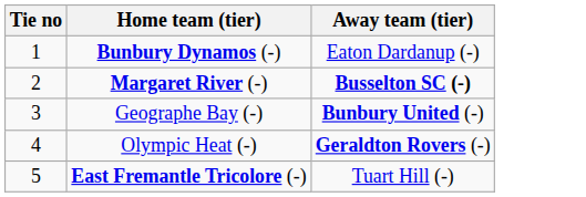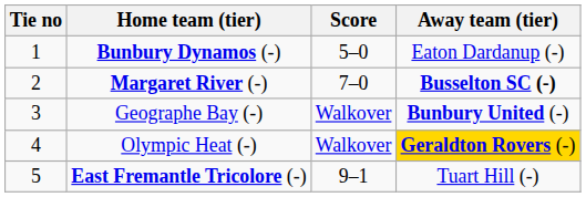 <table class="wikitable" style="text-align:center">
 <tr>
 <th>Tie no</th>
 <th>Home team (tier)</th>
+<th>Score</th>
 <th>Away team (tier)</th>
 </tr>
 <tr>
 <td>1</td>
 <td><strong><a href='#'>Bunbury Dynamos</a></strong> (-)</td>
+<td>5–0</td>
 <td><a href='#'>Eaton Dardanup</a> (-)</td>
 </tr>
 <tr>
 <td>2</td>
 <td><strong><a href='#'>Margaret River</a></strong> (-)</td>
+<td>7–0</td>
 <td><strong><a href='#'>Busselton SC</a> (-)</strong></td>
 </tr>
 <tr>
 <td>3</td>
 <td><a href='#'>Geographe Bay</a> (-)</td>
+<td><a href='#'>Walkover</a></td>
 <td><strong><a href='#'>Bunbury United</a></strong> (-)</td>
 </tr>
 <tr>
 <td>4</td>
 <td><a href='#'>Olympic Heat</a> (-)</td>
-<td><strong><a href='#'>Geraldton Rovers</a></strong> (-)</td>
+<td><a href='#'>Walkover</a></td>
+<td style="background: gold;"><strong><a href='#'>Geraldton Rovers</a></strong> (-)</td>
 </tr>
 <tr>
 <td>5</td>
 <td><strong><a href='#'>East Fremantle Tricolore</a></strong> (-)</td>
+<td>9–1</td>
 <td><a href='#'>Tuart Hill</a> (-)</td>
 </tr>
 </table>
